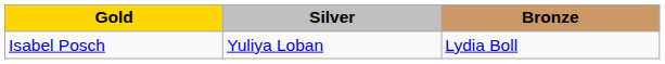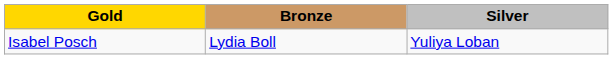 <table class="wikitable" style="text-align:left">
 <tr align="center">
 <td width=200 bgcolor=gold><strong>Gold</strong></td>
+<td width=200 bgcolor=CC9966><strong>Bronze</strong></td>
 <td width=200 bgcolor=silver><strong>Silver</strong></td>
-<td width=200 bgcolor=CC9966><strong>Bronze</strong></td>
 </tr>
 <tr>
 <td><a href='#'>Isabel Posch</a><br></td>
+<td><a href='#'>Lydia Boll</a><br></td>
 <td><a href='#'>Yuliya Loban</a><br></td>
-<td><a href='#'>Lydia Boll</a><br></td>
 </tr>
 </table>
